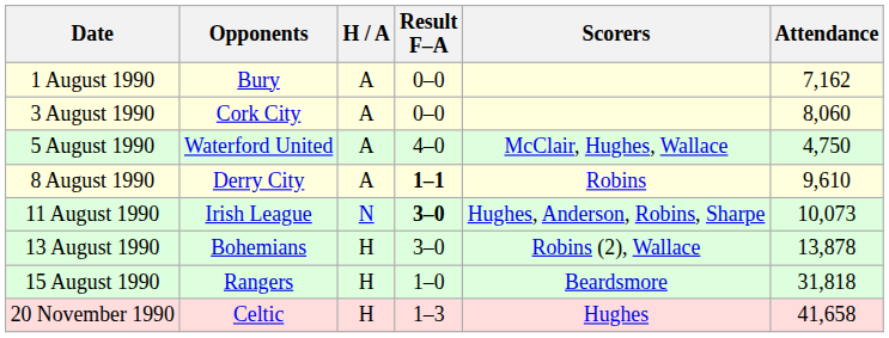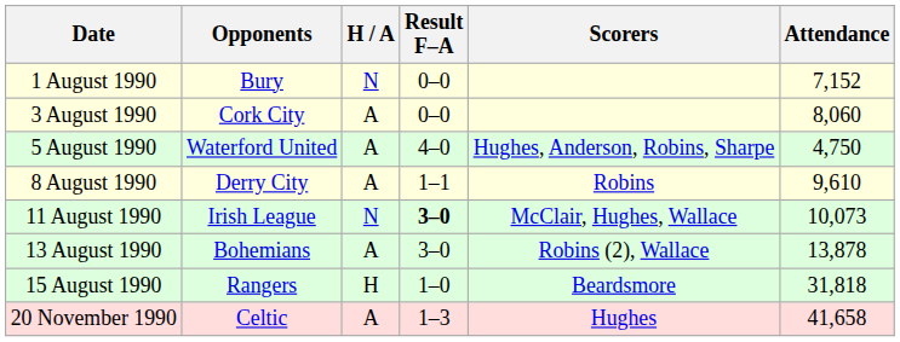 <table class="wikitable" style="text-align:center">
 <tr>
 <th>Date</th>
 <th>Opponents</th>
 <th>H / A</th>
 <th>Result<br>F–A</th>
 <th>Scorers</th>
 <th>Attendance</th>
 </tr>
 <tr bgcolor="#ffffdd">
 <td>1 August 1990</td>
 <td><a href='#'>Bury</a></td>
-<td>A</td>
+<td><a href='#'>N</a></td>
 <td>0–0</td>
 <td></td>
-<td>7,162</td>
+<td>7,152</td>
 </tr>
 <tr bgcolor="#ffffdd">
 <td>3 August 1990</td>
 <td><a href='#'>Cork City</a></td>
 <td>A</td>
 <td>0–0</td>
 <td></td>
 <td>8,060</td>
 </tr>
 <tr bgcolor="#ddffdd">
 <td>5 August 1990</td>
 <td><a href='#'>Waterford United</a></td>
 <td>A</td>
 <td>4–0</td>
-<td><a href='#'>McClair</a>, <a href='#'>Hughes</a>, <a href='#'>Wallace</a></td>
+<td><a href='#'>Hughes</a>, <a href='#'>Anderson</a>, <a href='#'>Robins</a>, <a href='#'>Sharpe</a></td>
 <td>4,750</td>
 </tr>
 <tr bgcolor="#ffffdd">
 <td>8 August 1990</td>
 <td><a href='#'>Derry City</a></td>
 <td>A</td>
-<td><strong>1–1</strong></td>
+<td>1–1</td>
 <td><a href='#'>Robins</a></td>
 <td>9,610</td>
 </tr>
 <tr bgcolor="#ddffdd">
 <td>11 August 1990</td>
 <td><a href='#'>Irish League</a></td>
 <td><a href='#'>N</a></td>
 <td><strong>3–0</strong></td>
-<td><a href='#'>Hughes</a>, <a href='#'>Anderson</a>, <a href='#'>Robins</a>, <a href='#'>Sharpe</a></td>
+<td><a href='#'>McClair</a>, <a href='#'>Hughes</a>, <a href='#'>Wallace</a></td>
 <td>10,073</td>
 </tr>
 <tr bgcolor="#ddffdd">
 <td>13 August 1990</td>
 <td><a href='#'>Bohemians</a></td>
-<td>H</td>
+<td>A</td>
 <td>3–0</td>
 <td><a href='#'>Robins</a> (2), <a href='#'>Wallace</a></td>
 <td>13,878</td>
 </tr>
 <tr bgcolor="#ddffdd">
 <td>15 August 1990</td>
 <td><a href='#'>Rangers</a></td>
 <td>H</td>
 <td>1–0</td>
 <td><a href='#'>Beardsmore</a></td>
 <td>31,818</td>
 </tr>
 <tr bgcolor="#ffdddd">
 <td>20 November 1990</td>
 <td><a href='#'>Celtic</a></td>
-<td>H</td>
+<td>A</td>
 <td>1–3</td>
 <td><a href='#'>Hughes</a></td>
 <td>41,658</td>
 </tr>
 </table>
